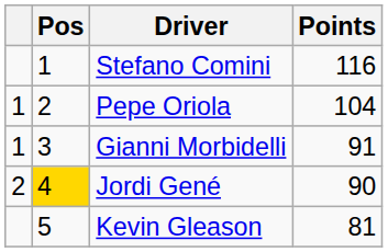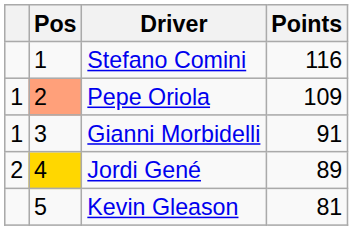 <table class="wikitable" style="font-size: 95%;">
 <tr>
 <th></th>
 <th>Pos</th>
 <th>Driver</th>
 <th>Points</th>
 </tr>
 <tr>
 <td align="left"></td>
 <td>1</td>
 <td> <a href='#'>Stefano Comini</a></td>
 <td align="right">116</td>
 </tr>
 <tr>
 <td align="left"> 1</td>
-<td>2</td>
+<td style="background: lightsalmon;">2</td>
 <td> <a href='#'>Pepe Oriola</a></td>
-<td align="right">104</td>
+<td align="right">109</td>
 </tr>
 <tr>
 <td align="left"> 1</td>
 <td>3</td>
 <td> <a href='#'>Gianni Morbidelli</a></td>
 <td align="right">91</td>
 </tr>
 <tr>
 <td align="left"> 2</td>
 <td style="background: gold;">4</td>
 <td> <a href='#'>Jordi Gené</a></td>
-<td align="right">90</td>
+<td align="right">89</td>
 </tr>
 <tr>
 <td align="left"></td>
 <td>5</td>
 <td> <a href='#'>Kevin Gleason</a></td>
 <td align="right">81</td>
 </tr>
 </table>
